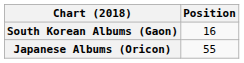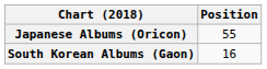 <table class="wikitable sortable plainrowheaders" style="text-align:center;">
 <tr>
 <th>Chart (2018)</th>
 <th>Position</th>
 </tr>
 <tr>
+<th scope="row">Japanese Albums (Oricon)</th>
+<td>55</td>
+</tr>
+<tr>
 <th scope="row">South Korean Albums (Gaon)</th>
 <td>16</td>
 </tr>
-<tr>
-<th scope="row">Japanese Albums (Oricon)</th>
-<td>55</td>
-</tr>
 </table>
